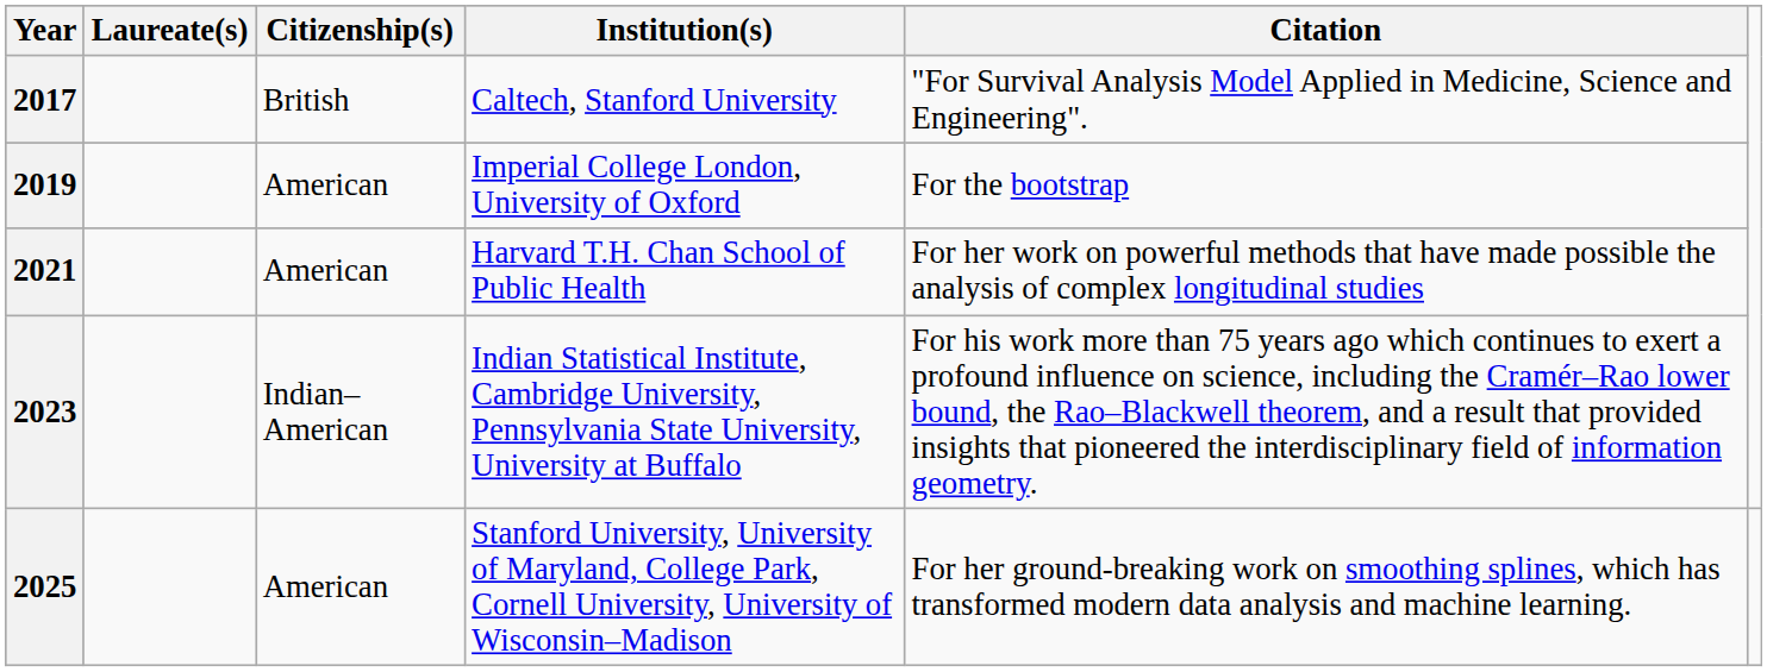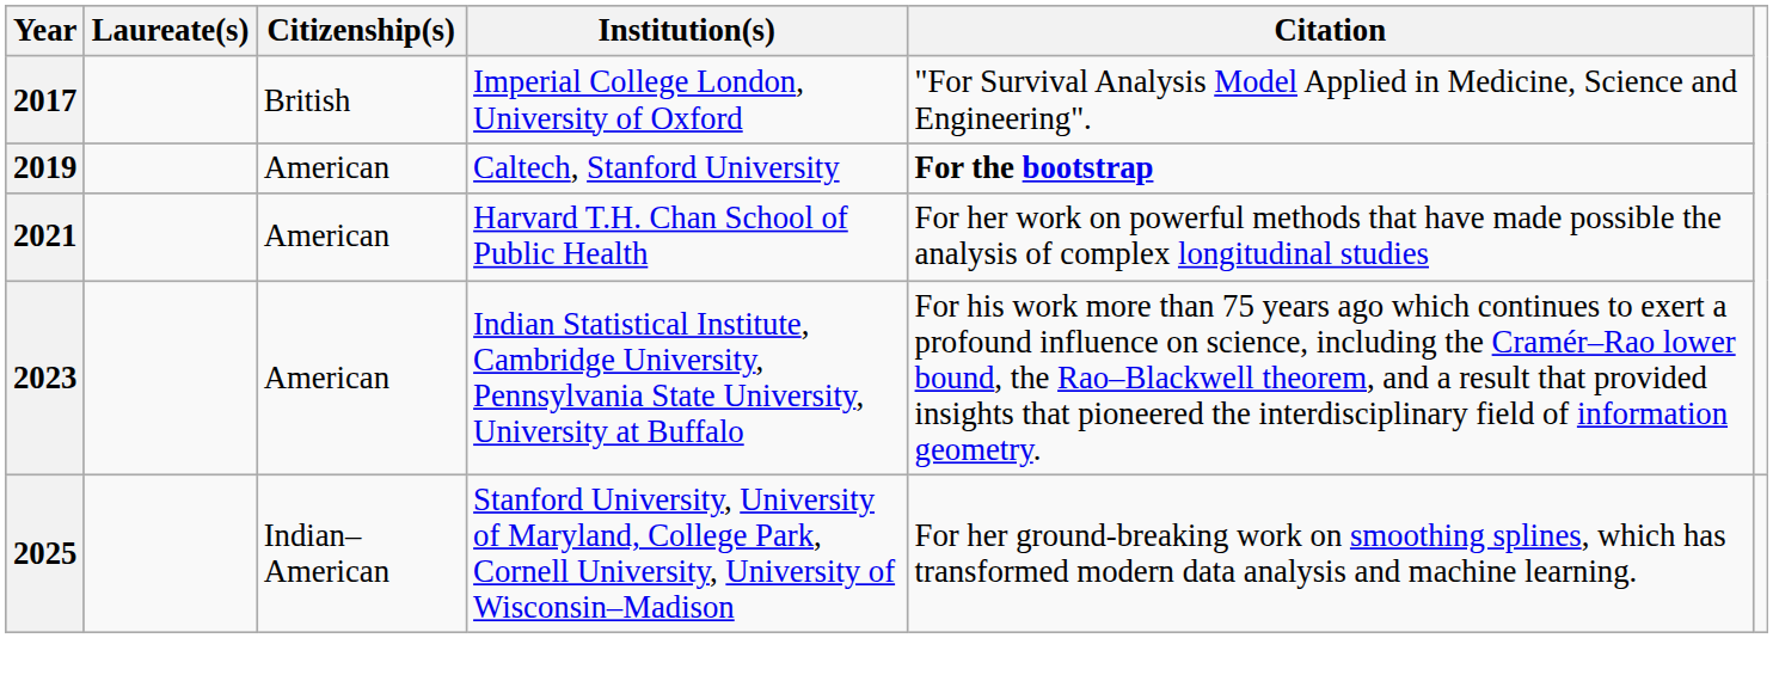 <table style="margin:auto;"  class="wikitable sortable plainrowheaders">
 <tr>
 <th scope=col>Year</th>
 <th scope=col>Laureate(s)</th>
 <th scope=col>Citizenship(s)</th>
 <th scope=col>Institution(s)</th>
 <th scope=col class=unsortable>Citation</th>
 </tr>
 <tr>
 <th scope=row>2017</th>
 <td></td>
 <td>British</td>
-<td><a href='#'>Caltech</a>, <a href='#'>Stanford University</a></td>
+<td><a href='#'>Imperial College London</a>, <a href='#'>University of Oxford</a></td>
 <td>"For Survival Analysis <a href='#'>Model</a> Applied in Medicine, Science and Engineering".</td>
 </tr>
 <tr>
 <th scope=row>2019</th>
 <td></td>
 <td>American</td>
-<td><a href='#'>Imperial College London</a>, <a href='#'>University of Oxford</a></td>
-<td>For the <a href='#'>bootstrap</a></td>
+<td><a href='#'>Caltech</a>, <a href='#'>Stanford University</a></td>
+<td><strong>For the <a href='#'>bootstrap</a></strong></td>
 </tr>
 <tr>
 <th scope=row>2021</th>
 <td></td>
 <td>American</td>
 <td><a href='#'>Harvard T.H. Chan School of Public Health</a></td>
 <td>For her work on powerful methods that have made possible the analysis of complex <a href='#'>longitudinal studies</a></td>
 </tr>
 <tr>
 <th scope=row>2023</th>
 <td></td>
-<td>Indian–American</td>
+<td>American</td>
 <td><a href='#'>Indian Statistical Institute</a>, <a href='#'>Cambridge University</a>, <a href='#'>Pennsylvania State University</a>, <a href='#'>University at Buffalo</a></td>
 <td>For his work more than 75 years ago which continues to exert a profound influence on science, including the <a href='#'>Cramér–Rao lower bound</a>, the <a href='#'>Rao–Blackwell theorem</a>, and a result that provided insights that pioneered the interdisciplinary field of <a href='#'>information geometry</a>.</td>
 </tr>
 <tr>
 <th scope=row>2025</th>
 <td></td>
-<td>American</td>
+<td>Indian–American</td>
 <td><a href='#'>Stanford University</a>, <a href='#'>University of Maryland, College Park</a>, <a href='#'>Cornell University</a>, <a href='#'>University of Wisconsin–Madison</a></td>
 <td>For her ground-breaking work on <a href='#'>smoothing splines</a>, which has transformed modern data analysis and machine learning.</td>
 <td></td>
 </tr>
 </table>
